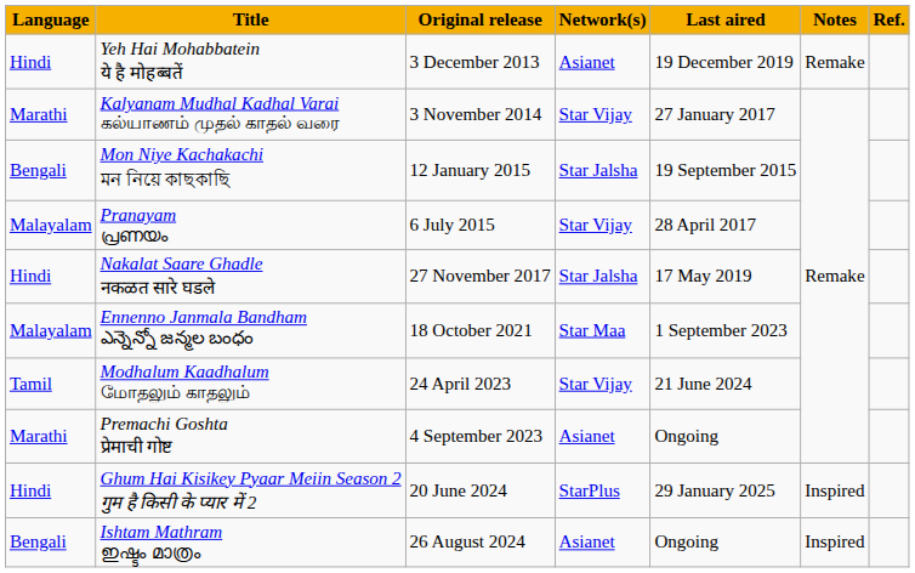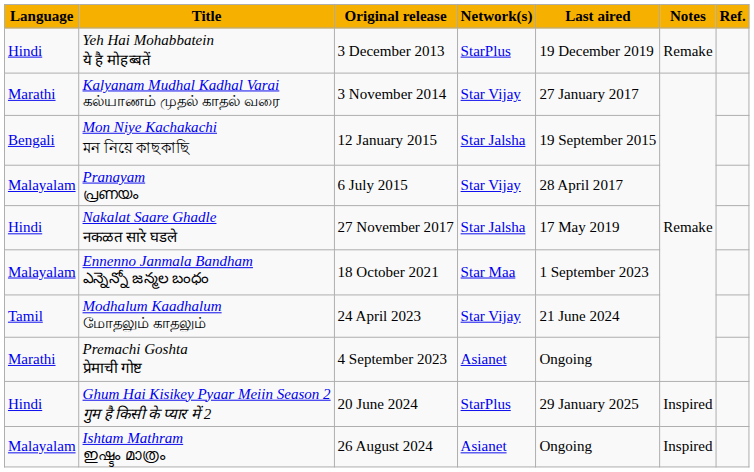 <table class="wikitable">
 <tr>
 <th style="background:#F6B000;">Language</th>
 <th style="background:#F6B000;">Title</th>
 <th style="background:#F6B000;">Original release</th>
 <th style="background:#F6B000;">Network(s)</th>
 <th style="background:#F6B000;">Last aired</th>
 <th style="background:#F6B000;">Notes</th>
 <th style="background:#F6B000;">Ref.</th>
 </tr>
 <tr>
 <td><a href='#'>Hindi</a></td>
 <td><em>Yeh Hai Mohabbatein</em> <br> ये है मोहब्बतें</td>
 <td>3 December 2013</td>
-<td><a href='#'>Asianet</a></td>
+<td><a href='#'>StarPlus</a></td>
 <td>19 December 2019</td>
 <td>Remake</td>
 <td></td>
 </tr>
 <tr>
 <td><a href='#'>Marathi</a></td>
 <td><em><a href='#'>Kalyanam Mudhal Kadhal Varai</a></em> <br> கல்யாணம் முதல் காதல் வரை</td>
 <td>3 November 2014</td>
 <td><a href='#'>Star Vijay</a></td>
 <td>27 January 2017</td>
 <td rowspan="7">Remake</td>
 <td></td>
 </tr>
 <tr>
 <td><a href='#'>Bengali</a></td>
 <td><em><a href='#'>Mon Niye Kachakachi</a></em> <br> মন নিয়ে কাছকাছি</td>
 <td>12 January 2015</td>
 <td><a href='#'>Star Jalsha</a></td>
 <td>19 September 2015</td>
 <td></td>
 </tr>
 <tr>
 <td><a href='#'>Malayalam</a></td>
 <td><em><a href='#'>Pranayam</a></em> <br> പ്രണയം</td>
 <td>6 July 2015</td>
 <td><a href='#'>Star Vijay</a></td>
 <td>28 April 2017</td>
 <td></td>
 </tr>
 <tr>
 <td><a href='#'>Hindi</a></td>
 <td><em><a href='#'>Nakalat Saare Ghadle</a></em> <br> नकळत सारे घडले</td>
 <td>27 November 2017</td>
 <td><a href='#'>Star Jalsha</a></td>
 <td>17 May 2019</td>
 <td></td>
 </tr>
 <tr>
 <td><a href='#'>Malayalam</a></td>
 <td><em><a href='#'>Ennenno Janmala Bandham</a></em> <br> ఎన్నెన్నో జన్మల బంధం</td>
 <td>18 October 2021</td>
 <td><a href='#'>Star Maa</a></td>
 <td>1 September 2023</td>
 <td></td>
 </tr>
 <tr>
 <td><a href='#'>Tamil</a></td>
 <td><em><a href='#'>Modhalum Kaadhalum</a></em> <br> மோதலும் காதலும்</td>
 <td>24 April 2023</td>
 <td><a href='#'>Star Vijay</a></td>
 <td>21 June 2024</td>
 <td></td>
 </tr>
 <tr>
 <td><a href='#'>Marathi</a></td>
 <td><em>Premachi Goshta</em> <br> प्रेमाची गोष्ट</td>
 <td>4 September 2023</td>
 <td><a href='#'>Asianet</a></td>
 <td>Ongoing</td>
 <td></td>
 </tr>
 <tr>
 <td><a href='#'>Hindi</a></td>
 <td><em><a href='#'>Ghum Hai Kisikey Pyaar Meiin Season 2</a></em><br><em>गुम है किसी के प्यार में 2</em></td>
 <td>20 June 2024</td>
 <td><a href='#'>StarPlus</a></td>
 <td>29 January 2025</td>
 <td>Inspired</td>
 <td></td>
 </tr>
 <tr>
-<td><a href='#'>Bengali</a></td>
+<td><a href='#'>Malayalam</a></td>
 <td><em><a href='#'>Ishtam Mathram</a></em> <br> ഇഷ്ടം മാത്രം</td>
 <td>26 August 2024</td>
 <td><a href='#'>Asianet</a></td>
 <td>Ongoing</td>
 <td>Inspired</td>
 <td></td>
 </tr>
 </table>
